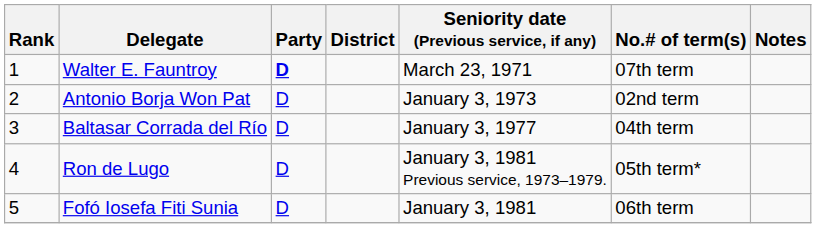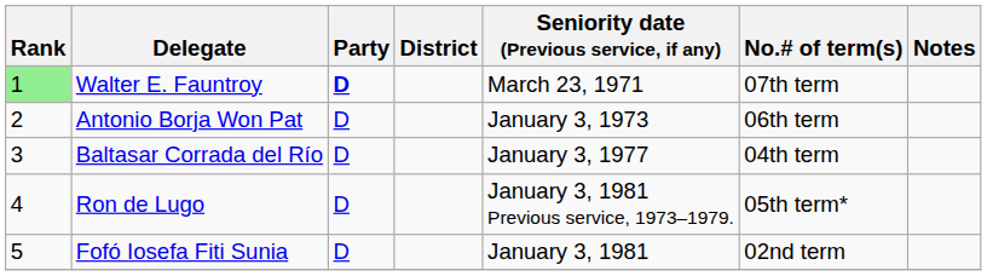 <table class="wikitable sortable">
 <tr valign=bottom>
 <th>Rank</th>
 <th>Delegate</th>
 <th>Party</th>
 <th>District</th>
 <th>Seniority date<br><small>(Previous service, if any)</small><br></th>
 <th>No.# of term(s)</th>
 <th>Notes</th>
 </tr>
 <tr>
-<td>1</td>
+<td style="background: lightgreen;">1</td>
 <td><a href='#'>Walter E. Fauntroy</a></td>
 <td><strong><a href='#'>D</a></strong></td>
 <td></td>
 <td>March 23, 1971</td>
 <td>07th term</td>
 <td></td>
 </tr>
 <tr>
 <td>2</td>
 <td><a href='#'>Antonio Borja Won Pat</a></td>
 <td><a href='#'>D</a></td>
 <td></td>
 <td>January 3, 1973</td>
-<td>02nd term</td>
+<td>06th term</td>
 <td></td>
 </tr>
 <tr>
 <td>3</td>
 <td><a href='#'>Baltasar Corrada del Río</a></td>
 <td><a href='#'>D</a></td>
 <td></td>
 <td>January 3, 1977</td>
 <td>04th term</td>
 <td></td>
 </tr>
 <tr>
 <td>4</td>
 <td><a href='#'>Ron de Lugo</a></td>
 <td><a href='#'>D</a></td>
 <td></td>
 <td>January 3, 1981<br><small>Previous service, 1973–1979. </small></td>
 <td>05th term*</td>
 <td></td>
 </tr>
 <tr>
 <td>5</td>
 <td><a href='#'>Fofó Iosefa Fiti Sunia</a></td>
 <td><a href='#'>D</a></td>
 <td></td>
 <td>January 3, 1981</td>
-<td>06th term</td>
+<td>02nd term</td>
 <td></td>
 </tr>
 <tr>
 </tr>
 </table>
